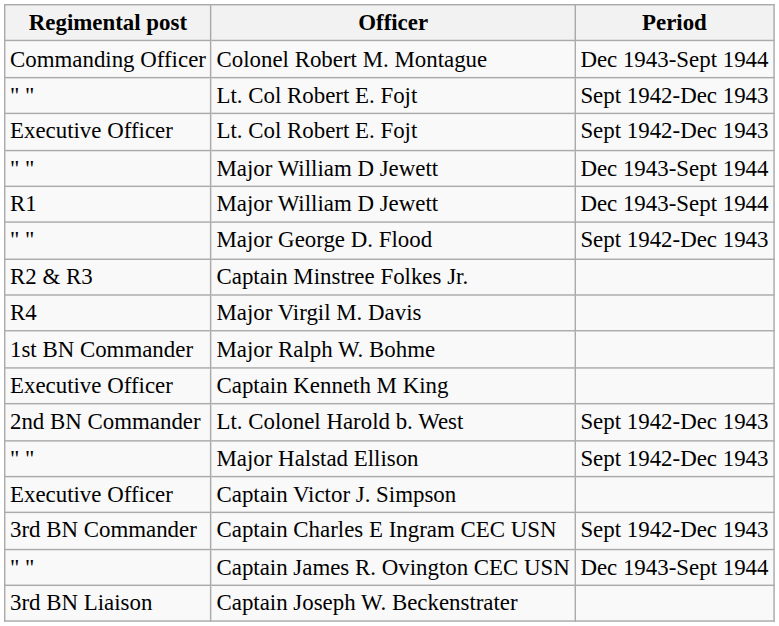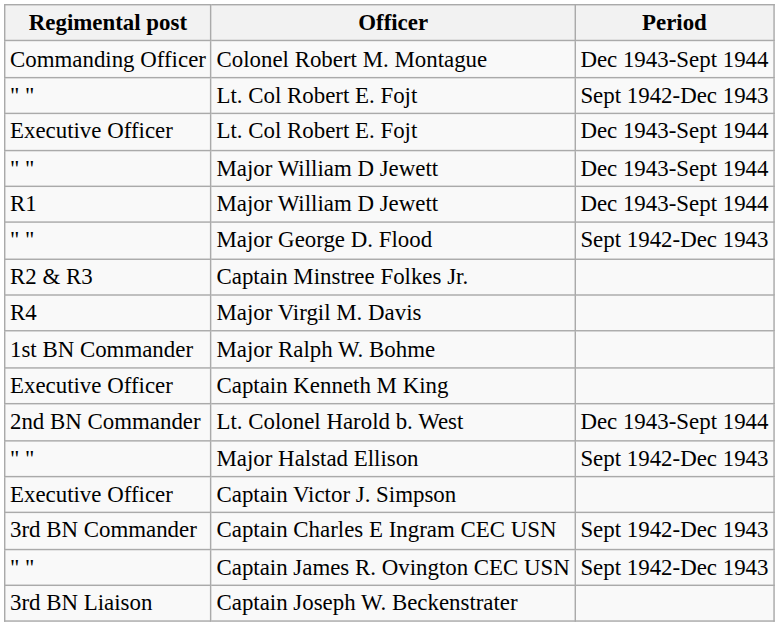 <table class="wikitable">
 <tr>
 <th>Regimental post</th>
 <th>Officer</th>
 <th>Period</th>
 </tr>
 <tr>
 <td>Commanding Officer</td>
 <td>Colonel Robert M. Montague</td>
 <td style="text-align:left;">Dec 1943-Sept 1944</td>
 </tr>
 <tr>
 <td>" "</td>
 <td>Lt. Col Robert E. Fojt</td>
 <td style="text-align:left;">Sept 1942-Dec 1943</td>
 </tr>
 <tr>
 <td>Executive Officer</td>
 <td>Lt. Col Robert E. Fojt</td>
-<td style="text-align:left;">Sept 1942-Dec 1943</td>
+<td style="text-align:left;">Dec 1943-Sept 1944</td>
 </tr>
 <tr>
 <td>" "</td>
 <td>Major William D Jewett</td>
 <td style="text-align:left;">Dec 1943-Sept 1944</td>
 </tr>
 <tr>
 <td>R1</td>
 <td>Major William D Jewett</td>
 <td style="text-align:left;">Dec 1943-Sept 1944</td>
 </tr>
 <tr>
 <td>" "</td>
 <td>Major George D. Flood</td>
 <td style="text-align:left;">Sept 1942-Dec 1943</td>
 </tr>
 <tr>
 <td>R2 & R3</td>
 <td>Captain Minstree Folkes Jr.</td>
 <td style="text-align:left;"></td>
 </tr>
 <tr>
 <td>R4</td>
 <td>Major Virgil M. Davis</td>
 <td style="text-align:left;"></td>
 </tr>
 <tr>
 <td>1st BN Commander</td>
 <td>Major Ralph W. Bohme</td>
 <td style="text-align:left;"></td>
 </tr>
 <tr>
 <td>Executive Officer</td>
 <td>Captain Kenneth M King</td>
 <td style="text-align:left;"></td>
 </tr>
 <tr>
 <td>2nd BN Commander</td>
 <td>Lt. Colonel Harold b. West</td>
-<td style="text-align:left;">Sept 1942-Dec 1943</td>
+<td style="text-align:left;">Dec 1943-Sept 1944</td>
 </tr>
 <tr>
 <td>" "</td>
 <td>Major Halstad Ellison</td>
 <td style="text-align:left;">Sept 1942-Dec 1943</td>
 </tr>
 <tr>
 <td>Executive Officer</td>
 <td>Captain Victor J. Simpson</td>
 <td style="text-align:left;"></td>
 </tr>
 <tr>
 <td>3rd BN Commander</td>
 <td>Captain Charles E Ingram CEC USN</td>
 <td style="text-align:left;">Sept 1942-Dec 1943</td>
 </tr>
 <tr>
 <td>" "</td>
 <td>Captain James R. Ovington CEC USN</td>
-<td style="text-align:left;">Dec 1943-Sept 1944</td>
+<td style="text-align:left;">Sept 1942-Dec 1943</td>
 </tr>
 <tr>
 <td>3rd BN Liaison</td>
 <td>Captain Joseph W. Beckenstrater</td>
 <td style="text-align:left;"></td>
 </tr>
 </table>
